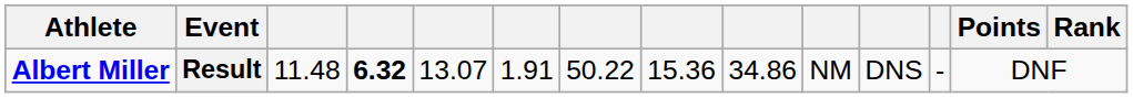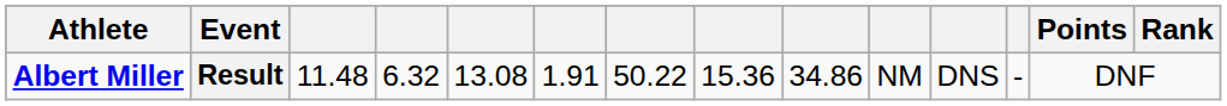 <table class=wikitable style=font-size:90%;text-align:center>
 <tr>
 <th>Athlete</th>
 <th>Event</th>
 <th></th>
 <th></th>
 <th></th>
 <th></th>
 <th></th>
 <th></th>
 <th></th>
 <th></th>
 <th></th>
 <th></th>
 <th>Points</th>
 <th>Rank</th>
 </tr>
 <tr>
 <td align=left><strong><a href='#'>Albert Miller</a></strong></td>
 <th style=font-size:95%>Result</th>
 <td>11.48</td>
-<td><strong>6.32</strong></td>
-<td>13.07</td>
+<td>6.32</td>
+<td>13.08</td>
 <td>1.91</td>
 <td>50.22</td>
 <td>15.36</td>
 <td>34.86</td>
 <td>NM</td>
 <td>DNS</td>
 <td>-</td>
 <td colspan=2>DNF</td>
 </tr>
 </table>
